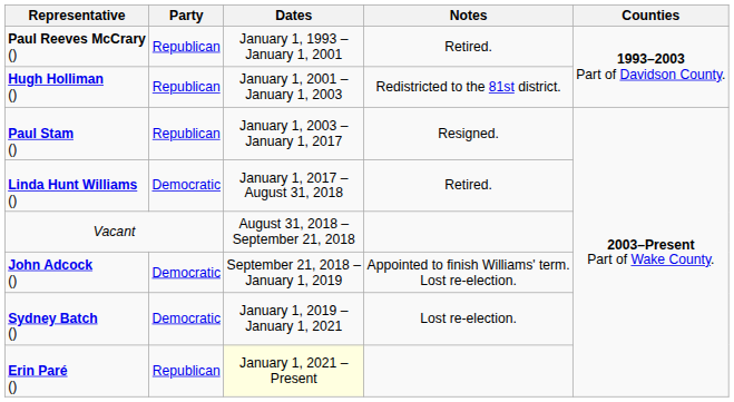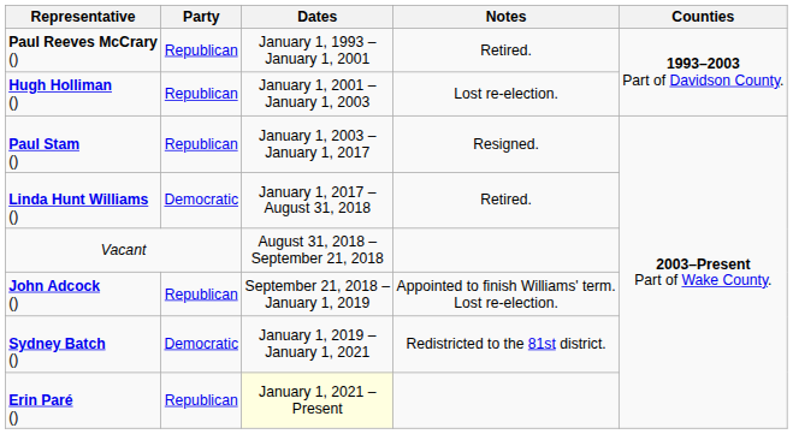 <table class=wikitable style="text-align:center">
 <tr>
 <th>Representative</th>
 <th>Party</th>
 <th>Dates</th>
 <th>Notes</th>
 <th>Counties</th>
 </tr>
 <tr style="height:3em">
 <td align=left><strong>Paul Reeves McCrary</strong><br>()</td>
 <td><a href='#'>Republican</a></td>
 <td nowrap>January 1, 1993 – <br> January 1, 2001</td>
 <td>Retired.</td>
 <td rowspan=2><strong>1993–2003</strong> <br> Part of <a href='#'>Davidson County</a>.</td>
 </tr>
 <tr style="height:3em">
 <td align=left><strong><a href='#'>Hugh Holliman</a></strong><br>()</td>
 <td><a href='#'>Republican</a></td>
 <td nowrap>January 1, 2001 – <br> January 1, 2003</td>
-<td>Redistricted to the <a href='#'>81st</a> district.</td>
+<td>Lost re-election.</td>
 </tr>
 <tr style="height:3em">
 <td align=left><br><strong><a href='#'>Paul Stam</a></strong><br>()</td>
 <td><a href='#'>Republican</a></td>
 <td nowrap>January 1, 2003 – <br> January 1, 2017</td>
 <td>Resigned.</td>
 <td rowspan=6><strong>2003–Present</strong> <br> Part of <a href='#'>Wake County</a>.</td>
 </tr>
 <tr style="height:3em">
 <td align=left><br><strong><a href='#'>Linda Hunt Williams</a></strong><br>()</td>
 <td><a href='#'>Democratic</a></td>
 <td nowrap>January 1, 2017 – <br> August 31, 2018</td>
 <td>Retired.</td>
 </tr>
 <tr style="height:3em">
 <td colspan=2><em>Vacant</em></td>
 <td nowrap>August 31, 2018 – <br> September 21, 2018</td>
 <td></td>
 </tr>
 <tr style="height:3em">
 <td align=left><strong><a href='#'>John Adcock</a></strong><br>()</td>
-<td><a href='#'>Democratic</a></td>
+<td><a href='#'>Republican</a></td>
 <td nowrap>September 21, 2018 – <br> January 1, 2019</td>
 <td>Appointed to finish Williams' term. <br> Lost re-election.</td>
 </tr>
 <tr style="height:3em">
 <td align=left><br><strong><a href='#'>Sydney Batch</a></strong><br>()</td>
 <td><a href='#'>Democratic</a></td>
 <td nowrap>January 1, 2019 – <br> January 1, 2021</td>
-<td>Lost re-election.</td>
+<td>Redistricted to the <a href='#'>81st</a> district.</td>
 </tr>
 <tr style="height:3em">
 <td align=left><br><strong><a href='#'>Erin Paré</a></strong><br>()</td>
 <td><a href='#'>Republican</a></td>
 <td nowrap style="background: lightyellow;">January 1, 2021 – <br> Present</td>
 <td></td>
 </tr>
 </table>
